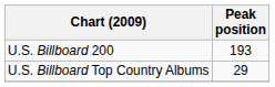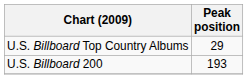 <table class="wikitable">
 <tr>
 <th>Chart (2009)</th>
 <th>Peak<br>position</th>
 </tr>
 <tr>
+<td>U.S. <em>Billboard</em> Top Country Albums</td>
+<td align="center">29</td>
+</tr>
+<tr>
 <td>U.S. <em>Billboard</em> 200</td>
 <td align="center">193</td>
 </tr>
 <tr>
-<td>U.S. <em>Billboard</em> Top Country Albums</td>
-<td align="center">29</td>
-</tr>
-<tr>
 </tr>
 </table>
